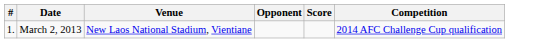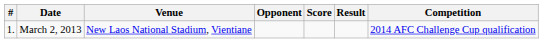 <table class="wikitable">
 <tr>
 <th>#</th>
 <th>Date</th>
 <th>Venue</th>
 <th>Opponent</th>
 <th>Score</th>
+<th>Result</th>
 <th>Competition</th>
 </tr>
 <tr>
 <td>1.</td>
 <td>March 2, 2013</td>
 <td><a href='#'>New Laos National Stadium</a>, <a href='#'>Vientiane</a></td>
 <td></td>
 <td></td>
+<td></td>
 <td><a href='#'>2014 AFC Challenge Cup qualification</a></td>
 </tr>
 </table>
